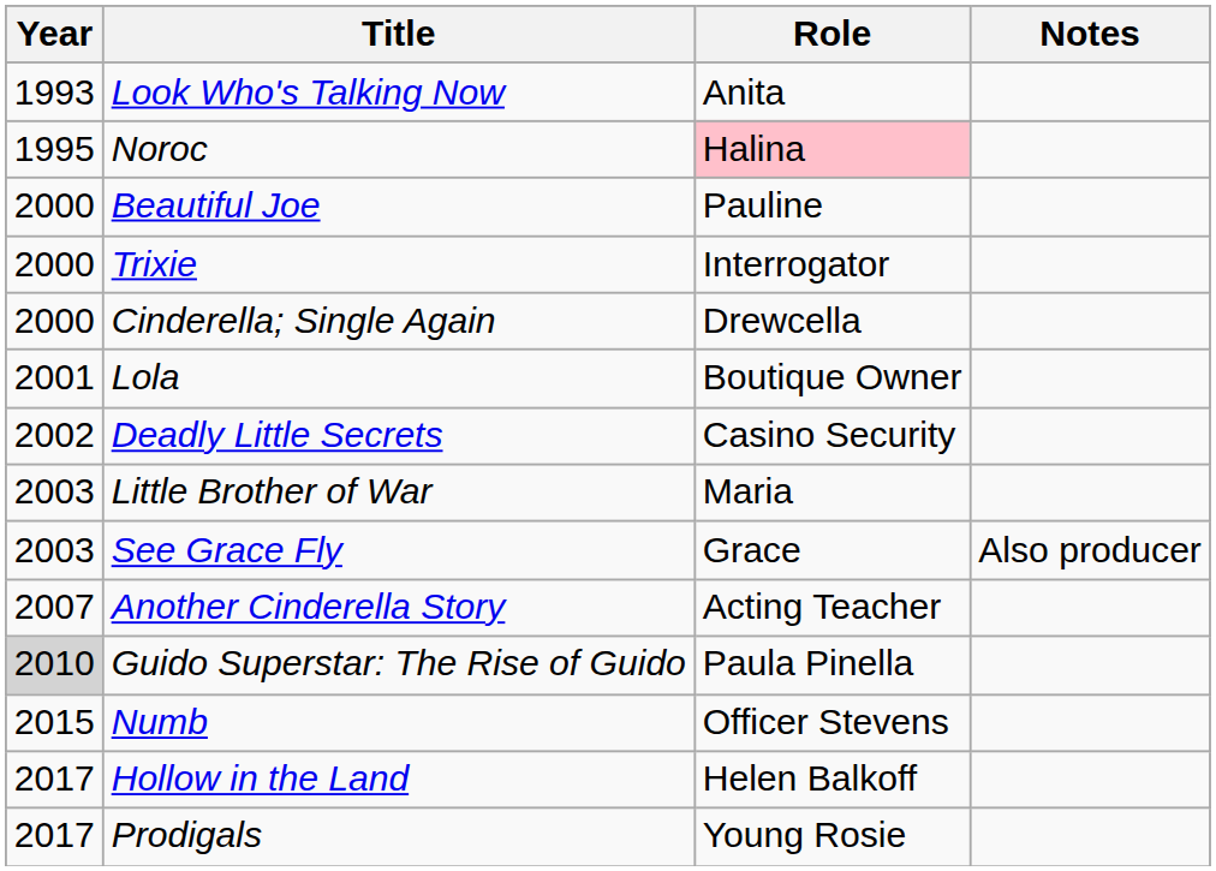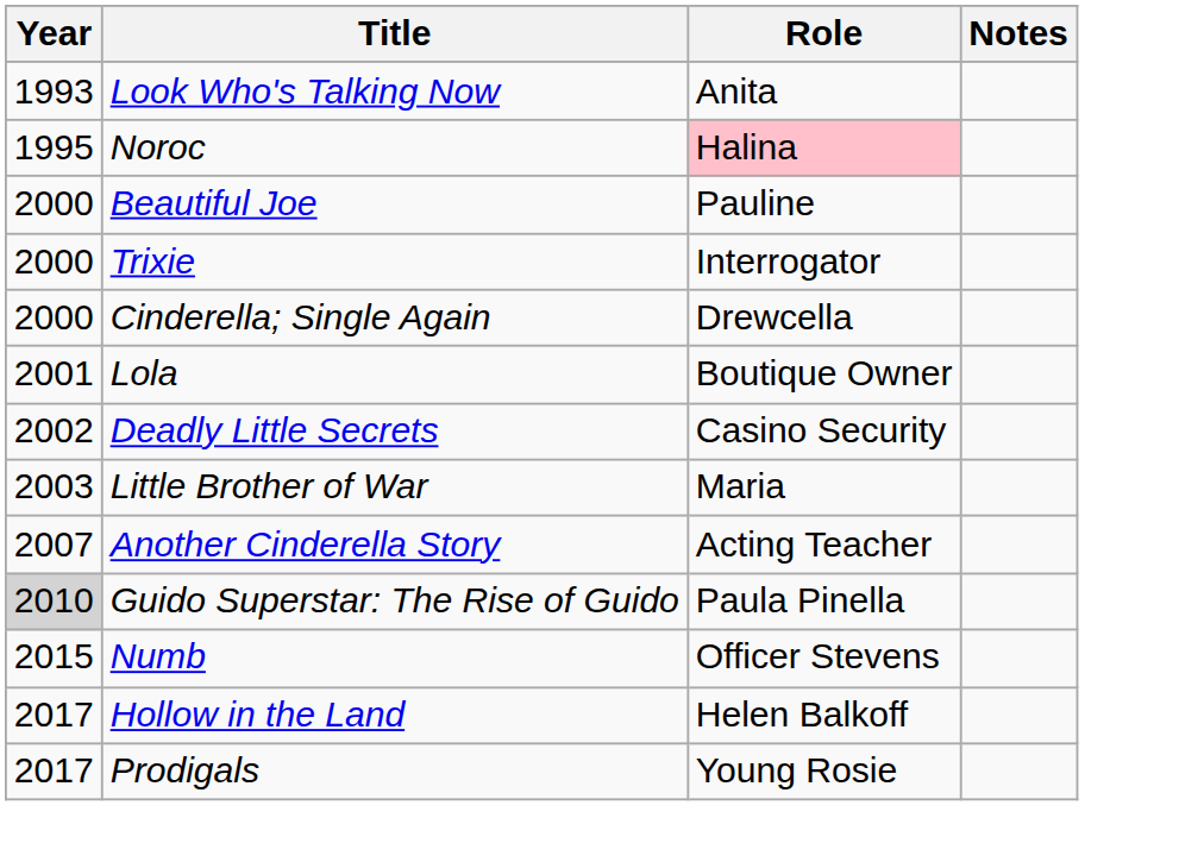 <table class="wikitable sortable">
 <tr>
 <th>Year</th>
 <th>Title</th>
 <th>Role</th>
 <th>Notes</th>
 </tr>
 <tr>
 <td>1993</td>
 <td><em><a href='#'>Look Who's Talking Now</a></em></td>
 <td>Anita</td>
 <td></td>
 </tr>
 <tr>
 <td>1995</td>
 <td><em>Noroc</em></td>
 <td style="background: pink;">Halina</td>
 <td></td>
 </tr>
 <tr>
 <td>2000</td>
 <td><a href='#'><em>Beautiful Joe</em></a></td>
 <td>Pauline</td>
 <td></td>
 </tr>
 <tr>
 <td>2000</td>
 <td><a href='#'><em>Trixie</em></a></td>
 <td>Interrogator</td>
 <td></td>
 </tr>
 <tr>
 <td>2000</td>
 <td><em>Cinderella; Single Again</em></td>
 <td>Drewcella</td>
 <td></td>
 </tr>
 <tr>
 <td>2001</td>
 <td><em>Lola</em></td>
 <td>Boutique Owner</td>
 <td></td>
 </tr>
 <tr>
 <td>2002</td>
 <td><em><a href='#'>Deadly Little Secrets</a></em></td>
 <td>Casino Security</td>
 <td></td>
 </tr>
 <tr>
 <td>2003</td>
 <td><em>Little Brother of War</em></td>
 <td>Maria</td>
 <td></td>
 </tr>
 <tr>
-<td>2003</td>
-<td><em><a href='#'>See Grace Fly</a></em></td>
-<td>Grace</td>
-<td>Also producer</td>
-</tr>
-<tr>
 <td>2007</td>
 <td><em><a href='#'>Another Cinderella Story</a></em></td>
 <td>Acting Teacher</td>
 <td></td>
 </tr>
 <tr>
 <td style="background: lightgrey;">2010</td>
 <td><em>Guido Superstar: The Rise of Guido</em></td>
 <td>Paula Pinella</td>
 <td></td>
 </tr>
 <tr>
 <td>2015</td>
 <td><a href='#'><em>Numb</em></a></td>
 <td>Officer Stevens</td>
 <td></td>
 </tr>
 <tr>
 <td>2017</td>
 <td><em><a href='#'>Hollow in the Land</a></em></td>
 <td>Helen Balkoff</td>
 <td></td>
 </tr>
 <tr>
 <td>2017</td>
 <td><em>Prodigals</em></td>
 <td>Young Rosie</td>
 <td></td>
 </tr>
 </table>
